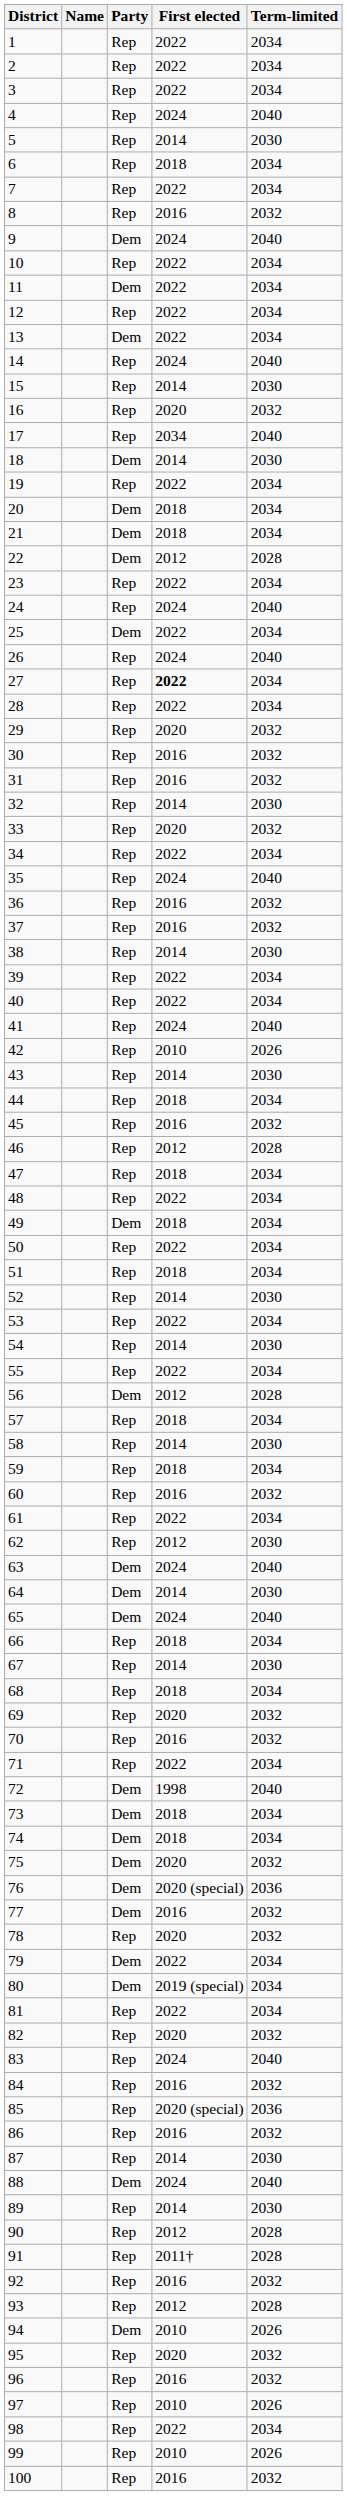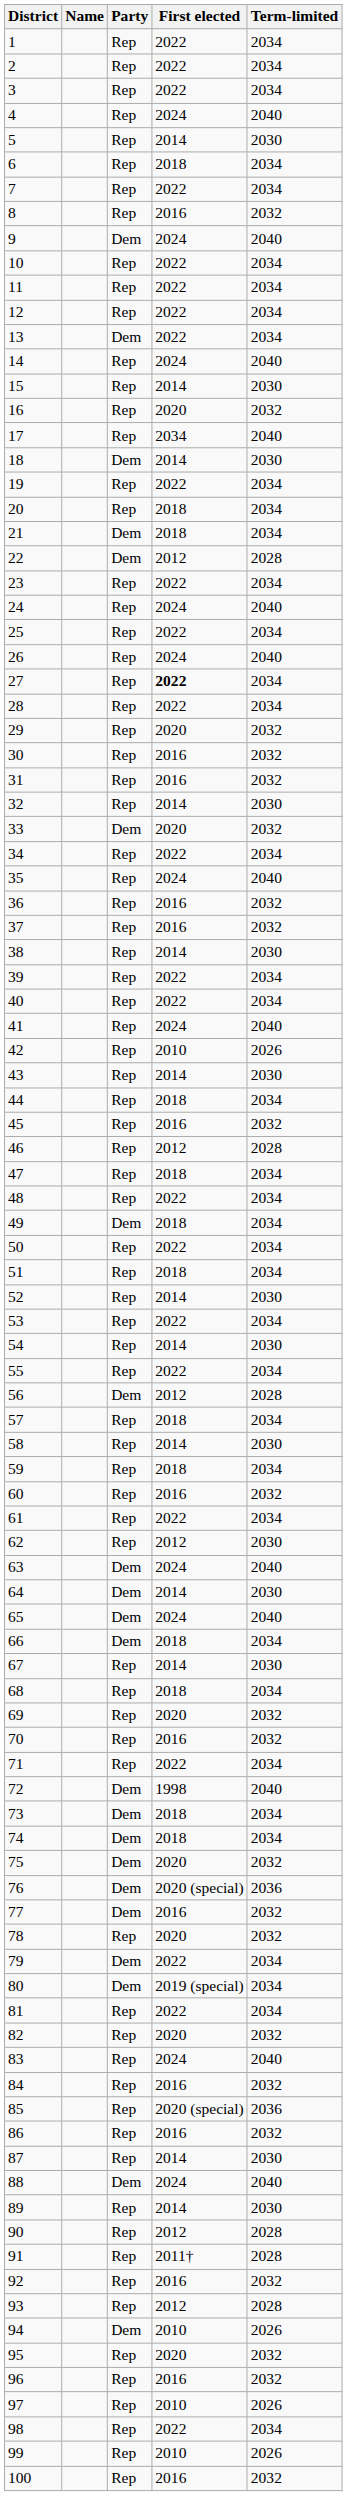 <table class="wikitable sortable">
 <tr>
 <th>District</th>
 <th>Name</th>
 <th>Party</th>
 <th>First elected</th>
 <th>Term-limited</th>
 </tr>
 <tr>
 <td>1</td>
 <td></td>
 <td>Rep</td>
 <td>2022</td>
 <td>2034</td>
 </tr>
 <tr>
 <td>2</td>
 <td></td>
 <td>Rep</td>
 <td>2022</td>
 <td>2034</td>
 </tr>
 <tr>
 <td>3</td>
 <td></td>
 <td>Rep</td>
 <td>2022</td>
 <td>2034</td>
 </tr>
 <tr>
 <td>4</td>
 <td></td>
 <td>Rep</td>
 <td>2024</td>
 <td>2040</td>
 </tr>
 <tr>
 <td>5</td>
 <td></td>
 <td>Rep</td>
 <td>2014</td>
 <td>2030</td>
 </tr>
 <tr>
 <td>6</td>
 <td></td>
 <td>Rep</td>
 <td>2018</td>
 <td>2034</td>
 </tr>
 <tr>
 <td>7</td>
 <td></td>
 <td>Rep</td>
 <td>2022</td>
 <td>2034</td>
 </tr>
 <tr>
 <td>8</td>
 <td></td>
 <td>Rep</td>
 <td>2016</td>
 <td>2032</td>
 </tr>
 <tr>
 <td>9</td>
 <td></td>
 <td>Dem</td>
 <td>2024</td>
 <td>2040</td>
 </tr>
 <tr>
 <td>10</td>
 <td></td>
 <td>Rep</td>
 <td>2022</td>
 <td>2034</td>
 </tr>
 <tr>
 <td>11</td>
 <td></td>
-<td>Dem</td>
+<td>Rep</td>
 <td>2022</td>
 <td>2034</td>
 </tr>
 <tr>
 <td>12</td>
 <td></td>
 <td>Rep</td>
 <td>2022</td>
 <td>2034</td>
 </tr>
 <tr>
 <td>13</td>
 <td></td>
 <td>Dem</td>
 <td>2022</td>
 <td>2034</td>
 </tr>
 <tr>
 <td>14</td>
 <td></td>
 <td>Rep</td>
 <td>2024</td>
 <td>2040</td>
 </tr>
 <tr>
 <td>15</td>
 <td></td>
 <td>Rep</td>
 <td>2014</td>
 <td>2030</td>
 </tr>
 <tr>
 <td>16</td>
 <td></td>
 <td>Rep</td>
 <td>2020</td>
 <td>2032</td>
 </tr>
 <tr>
 <td>17</td>
 <td></td>
 <td>Rep</td>
 <td>2034</td>
 <td>2040</td>
 </tr>
 <tr>
 <td>18</td>
 <td></td>
 <td>Dem</td>
 <td>2014</td>
 <td>2030</td>
 </tr>
 <tr>
 <td>19</td>
 <td></td>
 <td>Rep</td>
 <td>2022</td>
 <td>2034</td>
 </tr>
 <tr>
 <td>20</td>
 <td></td>
-<td>Dem</td>
+<td>Rep</td>
 <td>2018</td>
 <td>2034</td>
 </tr>
 <tr>
 <td>21</td>
 <td></td>
 <td>Dem</td>
 <td>2018</td>
 <td>2034</td>
 </tr>
 <tr>
 <td>22</td>
 <td></td>
 <td>Dem</td>
 <td>2012</td>
 <td>2028</td>
 </tr>
 <tr>
 <td>23</td>
 <td></td>
 <td>Rep</td>
 <td>2022</td>
 <td>2034</td>
 </tr>
 <tr>
 <td>24</td>
 <td></td>
 <td>Rep</td>
 <td>2024</td>
 <td>2040</td>
 </tr>
 <tr>
 <td>25</td>
 <td></td>
-<td>Dem</td>
+<td>Rep</td>
 <td>2022</td>
 <td>2034</td>
 </tr>
 <tr>
 <td>26</td>
 <td></td>
 <td>Rep</td>
 <td>2024</td>
 <td>2040</td>
 </tr>
 <tr>
 <td>27</td>
 <td></td>
 <td>Rep</td>
 <td><strong>2022</strong></td>
 <td>2034</td>
 </tr>
 <tr>
 <td>28</td>
 <td></td>
 <td>Rep</td>
 <td>2022</td>
 <td>2034</td>
 </tr>
 <tr>
 <td>29</td>
 <td></td>
 <td>Rep</td>
 <td>2020</td>
 <td>2032</td>
 </tr>
 <tr>
 <td>30</td>
 <td></td>
 <td>Rep</td>
 <td>2016</td>
 <td>2032</td>
 </tr>
 <tr>
 <td>31</td>
 <td></td>
 <td>Rep</td>
 <td>2016</td>
 <td>2032</td>
 </tr>
 <tr>
 <td>32</td>
 <td></td>
 <td>Rep</td>
 <td>2014</td>
 <td>2030</td>
 </tr>
 <tr>
 <td>33</td>
 <td></td>
-<td>Rep</td>
+<td>Dem</td>
 <td>2020</td>
 <td>2032</td>
 </tr>
 <tr>
 <td>34</td>
 <td></td>
 <td>Rep</td>
 <td>2022</td>
 <td>2034</td>
 </tr>
 <tr>
 <td>35</td>
 <td></td>
 <td>Rep</td>
 <td>2024</td>
 <td>2040</td>
 </tr>
 <tr>
 <td>36</td>
 <td></td>
 <td>Rep</td>
 <td>2016</td>
 <td>2032</td>
 </tr>
 <tr>
 <td>37</td>
 <td></td>
 <td>Rep</td>
 <td>2016</td>
 <td>2032</td>
 </tr>
 <tr>
 <td>38</td>
 <td></td>
 <td>Rep</td>
 <td>2014</td>
 <td>2030</td>
 </tr>
 <tr>
 <td>39</td>
 <td></td>
 <td>Rep</td>
 <td>2022</td>
 <td>2034</td>
 </tr>
 <tr>
 <td>40</td>
 <td></td>
 <td>Rep</td>
 <td>2022</td>
 <td>2034</td>
 </tr>
 <tr>
 <td>41</td>
 <td></td>
 <td>Rep</td>
 <td>2024</td>
 <td>2040</td>
 </tr>
 <tr>
 <td>42</td>
 <td></td>
 <td>Rep</td>
 <td>2010</td>
 <td>2026</td>
 </tr>
 <tr>
 <td>43</td>
 <td></td>
 <td>Rep</td>
 <td>2014</td>
 <td>2030</td>
 </tr>
 <tr>
 <td>44</td>
 <td></td>
 <td>Rep</td>
 <td>2018</td>
 <td>2034</td>
 </tr>
 <tr>
 <td>45</td>
 <td></td>
 <td>Rep</td>
 <td>2016</td>
 <td>2032</td>
 </tr>
 <tr>
 <td>46</td>
 <td></td>
 <td>Rep</td>
 <td>2012</td>
 <td>2028</td>
 </tr>
 <tr>
 <td>47</td>
 <td></td>
 <td>Rep</td>
 <td>2018</td>
 <td>2034</td>
 </tr>
 <tr>
 <td>48</td>
 <td></td>
 <td>Rep</td>
 <td>2022</td>
 <td>2034</td>
 </tr>
 <tr>
 <td>49</td>
 <td></td>
 <td>Dem</td>
 <td>2018</td>
 <td>2034</td>
 </tr>
 <tr>
 <td>50</td>
 <td></td>
 <td>Rep</td>
 <td>2022</td>
 <td>2034</td>
 </tr>
 <tr>
 <td>51</td>
 <td></td>
 <td>Rep</td>
 <td>2018</td>
 <td>2034</td>
 </tr>
 <tr>
 <td>52</td>
 <td></td>
 <td>Rep</td>
 <td>2014</td>
 <td>2030</td>
 </tr>
 <tr>
 <td>53</td>
 <td></td>
 <td>Rep</td>
 <td>2022</td>
 <td>2034</td>
 </tr>
 <tr>
 <td>54</td>
 <td></td>
 <td>Rep</td>
 <td>2014</td>
 <td>2030</td>
 </tr>
 <tr>
 <td>55</td>
 <td></td>
 <td>Rep</td>
 <td>2022</td>
 <td>2034</td>
 </tr>
 <tr>
 <td>56</td>
 <td></td>
 <td>Dem</td>
 <td>2012</td>
 <td>2028</td>
 </tr>
 <tr>
 <td>57</td>
 <td></td>
 <td>Rep</td>
 <td>2018</td>
 <td>2034</td>
 </tr>
 <tr>
 <td>58</td>
 <td></td>
 <td>Rep</td>
 <td>2014</td>
 <td>2030</td>
 </tr>
 <tr>
 <td>59</td>
 <td></td>
 <td>Rep</td>
 <td>2018</td>
 <td>2034</td>
 </tr>
 <tr>
 <td>60</td>
 <td></td>
 <td>Rep</td>
 <td>2016</td>
 <td>2032</td>
 </tr>
 <tr>
 <td>61</td>
 <td></td>
 <td>Rep</td>
 <td>2022</td>
 <td>2034</td>
 </tr>
 <tr>
 <td>62</td>
 <td></td>
 <td>Rep</td>
 <td>2012</td>
 <td>2030</td>
 </tr>
 <tr>
 <td>63</td>
 <td></td>
 <td>Dem</td>
 <td>2024</td>
 <td>2040</td>
 </tr>
 <tr>
 <td>64</td>
 <td></td>
 <td>Dem</td>
 <td>2014</td>
 <td>2030</td>
 </tr>
 <tr>
 <td>65</td>
 <td></td>
 <td>Dem</td>
 <td>2024</td>
 <td>2040</td>
 </tr>
 <tr>
 <td>66</td>
 <td></td>
-<td>Rep</td>
+<td>Dem</td>
 <td>2018</td>
 <td>2034</td>
 </tr>
 <tr>
 <td>67</td>
 <td></td>
 <td>Rep</td>
 <td>2014</td>
 <td>2030</td>
 </tr>
 <tr>
 <td>68</td>
 <td></td>
 <td>Rep</td>
 <td>2018</td>
 <td>2034</td>
 </tr>
 <tr>
 <td>69</td>
 <td></td>
 <td>Rep</td>
 <td>2020</td>
 <td>2032</td>
 </tr>
 <tr>
 <td>70</td>
 <td></td>
 <td>Rep</td>
 <td>2016</td>
 <td>2032</td>
 </tr>
 <tr>
 <td>71</td>
 <td></td>
 <td>Rep</td>
 <td>2022</td>
 <td>2034</td>
 </tr>
 <tr>
 <td>72</td>
 <td></td>
 <td>Dem</td>
 <td>1998</td>
 <td>2040</td>
 </tr>
 <tr>
 <td>73</td>
 <td></td>
 <td>Dem</td>
 <td>2018</td>
 <td>2034</td>
 </tr>
 <tr>
 <td>74</td>
 <td></td>
 <td>Dem</td>
 <td>2018</td>
 <td>2034</td>
 </tr>
 <tr>
 <td>75</td>
 <td></td>
 <td>Dem</td>
 <td>2020</td>
 <td>2032</td>
 </tr>
 <tr>
 <td>76</td>
 <td></td>
 <td>Dem</td>
 <td>2020 (special)</td>
 <td>2036</td>
 </tr>
 <tr>
 <td>77</td>
 <td></td>
 <td>Dem</td>
 <td>2016</td>
 <td>2032</td>
 </tr>
 <tr>
 <td>78</td>
 <td></td>
 <td>Rep</td>
 <td>2020</td>
 <td>2032</td>
 </tr>
 <tr>
 <td>79</td>
 <td></td>
 <td>Dem</td>
 <td>2022</td>
 <td>2034</td>
 </tr>
 <tr>
 <td>80</td>
 <td></td>
 <td>Dem</td>
 <td>2019 (special)</td>
 <td>2034</td>
 </tr>
 <tr>
 <td>81</td>
 <td></td>
 <td>Rep</td>
 <td>2022</td>
 <td>2034</td>
 </tr>
 <tr>
 <td>82</td>
 <td></td>
 <td>Rep</td>
 <td>2020</td>
 <td>2032</td>
 </tr>
 <tr>
 <td>83</td>
 <td></td>
 <td>Rep</td>
 <td>2024</td>
 <td>2040</td>
 </tr>
 <tr>
 <td>84</td>
 <td></td>
 <td>Rep</td>
 <td>2016</td>
 <td>2032</td>
 </tr>
 <tr>
 <td>85</td>
 <td></td>
 <td>Rep</td>
 <td>2020 (special)</td>
 <td>2036</td>
 </tr>
 <tr>
 <td>86</td>
 <td></td>
 <td>Rep</td>
 <td>2016</td>
 <td>2032</td>
 </tr>
 <tr>
 <td>87</td>
 <td></td>
 <td>Rep</td>
 <td>2014</td>
 <td>2030</td>
 </tr>
 <tr>
 <td>88</td>
 <td></td>
 <td>Dem</td>
 <td>2024</td>
 <td>2040</td>
 </tr>
 <tr>
 <td>89</td>
 <td></td>
 <td>Rep</td>
 <td>2014</td>
 <td>2030</td>
 </tr>
 <tr>
 <td>90</td>
 <td></td>
 <td>Rep</td>
 <td>2012</td>
 <td>2028</td>
 </tr>
 <tr>
 <td>91</td>
 <td></td>
 <td>Rep</td>
 <td>2011†</td>
 <td>2028</td>
 </tr>
 <tr>
 <td>92</td>
 <td></td>
 <td>Rep</td>
 <td>2016</td>
 <td>2032</td>
 </tr>
 <tr>
 <td>93</td>
 <td></td>
 <td>Rep</td>
 <td>2012</td>
 <td>2028</td>
 </tr>
 <tr>
 <td>94</td>
 <td></td>
 <td>Dem</td>
 <td>2010</td>
 <td>2026</td>
 </tr>
 <tr>
 <td>95</td>
 <td></td>
 <td>Rep</td>
 <td>2020</td>
 <td>2032</td>
 </tr>
 <tr>
 <td>96</td>
 <td></td>
 <td>Rep</td>
 <td>2016</td>
 <td>2032</td>
 </tr>
 <tr>
 <td>97</td>
 <td></td>
 <td>Rep</td>
 <td>2010</td>
 <td>2026</td>
 </tr>
 <tr>
 <td>98</td>
 <td></td>
 <td>Rep</td>
 <td>2022</td>
 <td>2034</td>
 </tr>
 <tr>
 <td>99</td>
 <td></td>
 <td>Rep</td>
 <td>2010</td>
 <td>2026</td>
 </tr>
 <tr>
 <td>100</td>
 <td></td>
 <td>Rep</td>
 <td>2016</td>
 <td>2032</td>
 </tr>
 </table>
